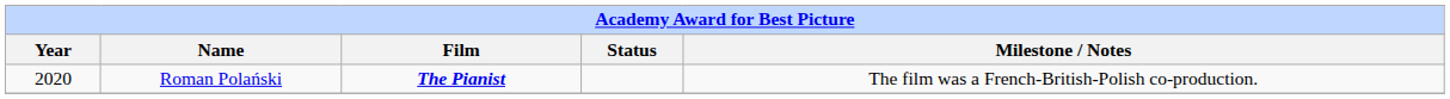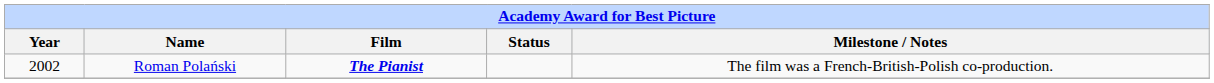 <table class="wikitable" style="text-align: center">
 <tr ---- bgcolor="#bfd7ff">
 <td colspan=5 align=center><strong><a href='#'>Academy Award for Best Picture</a></strong></td>
 </tr>
 <tr ---- bgcolor="#ebf5ff">
 <th width="75">Year</th>
 <th width="200">Name</th>
 <th width="200">Film</th>
 <th width="80">Status</th>
 <th width="650">Milestone / Notes</th>
 </tr>
 <tr>
-<td>2020</td>
+<td>2002</td>
 <td><a href='#'>Roman Polański</a></td>
 <td><strong><em><a href='#'>The Pianist</a></em></strong></td>
 <td></td>
 <td>The film was a French-British-Polish co-production.</td>
 </tr>
 <tr>
 </tr>
 </table>
